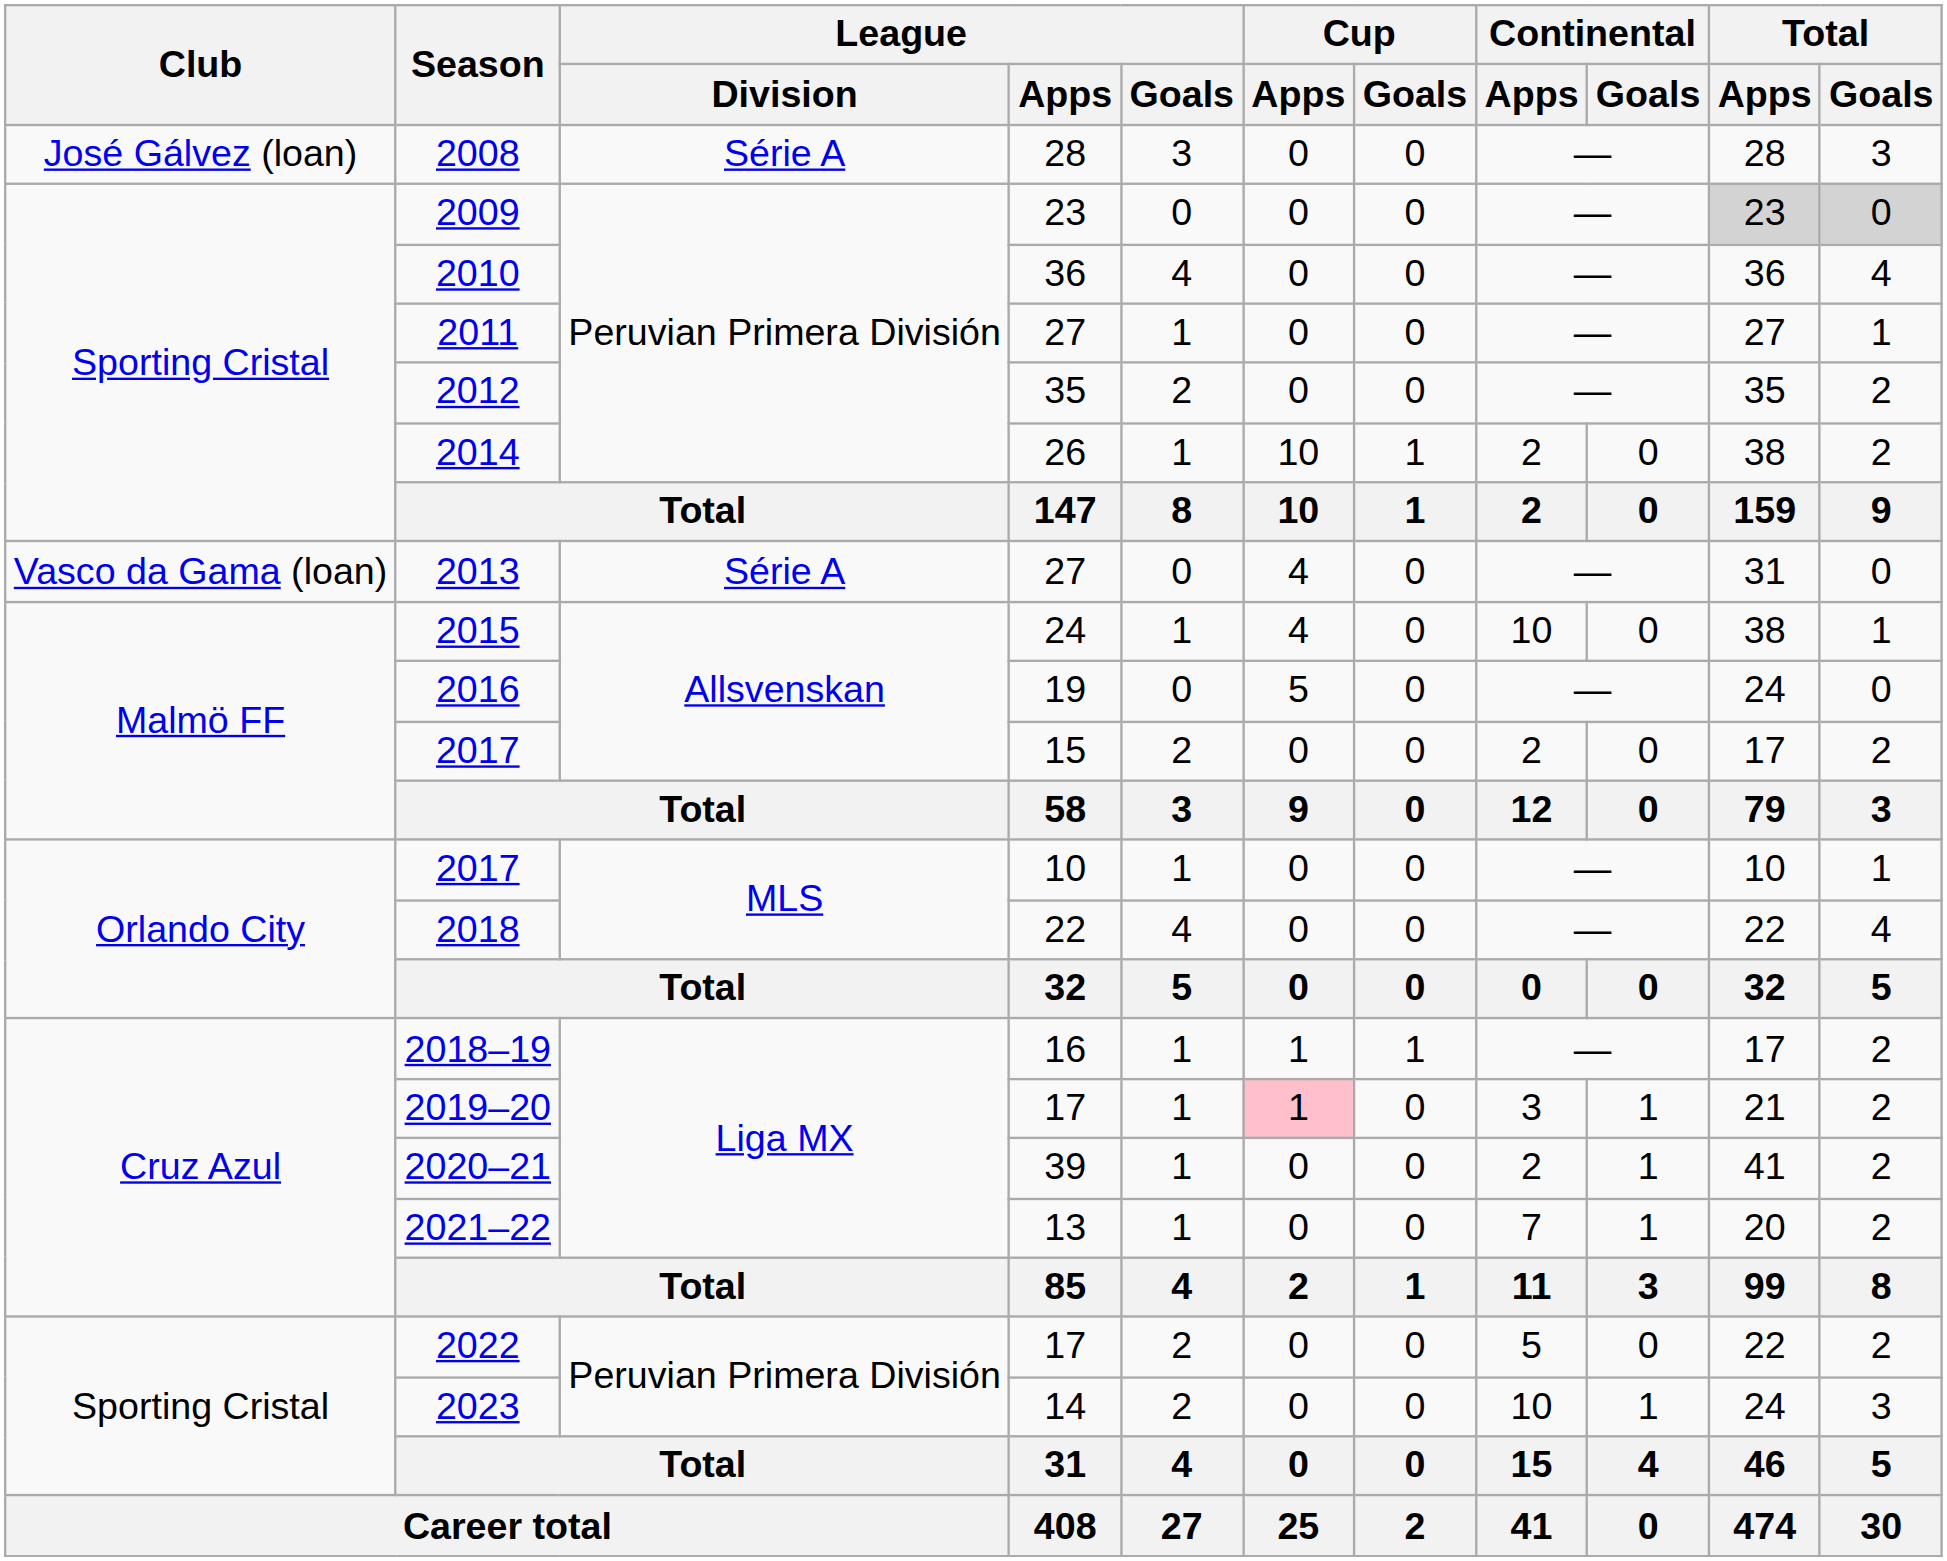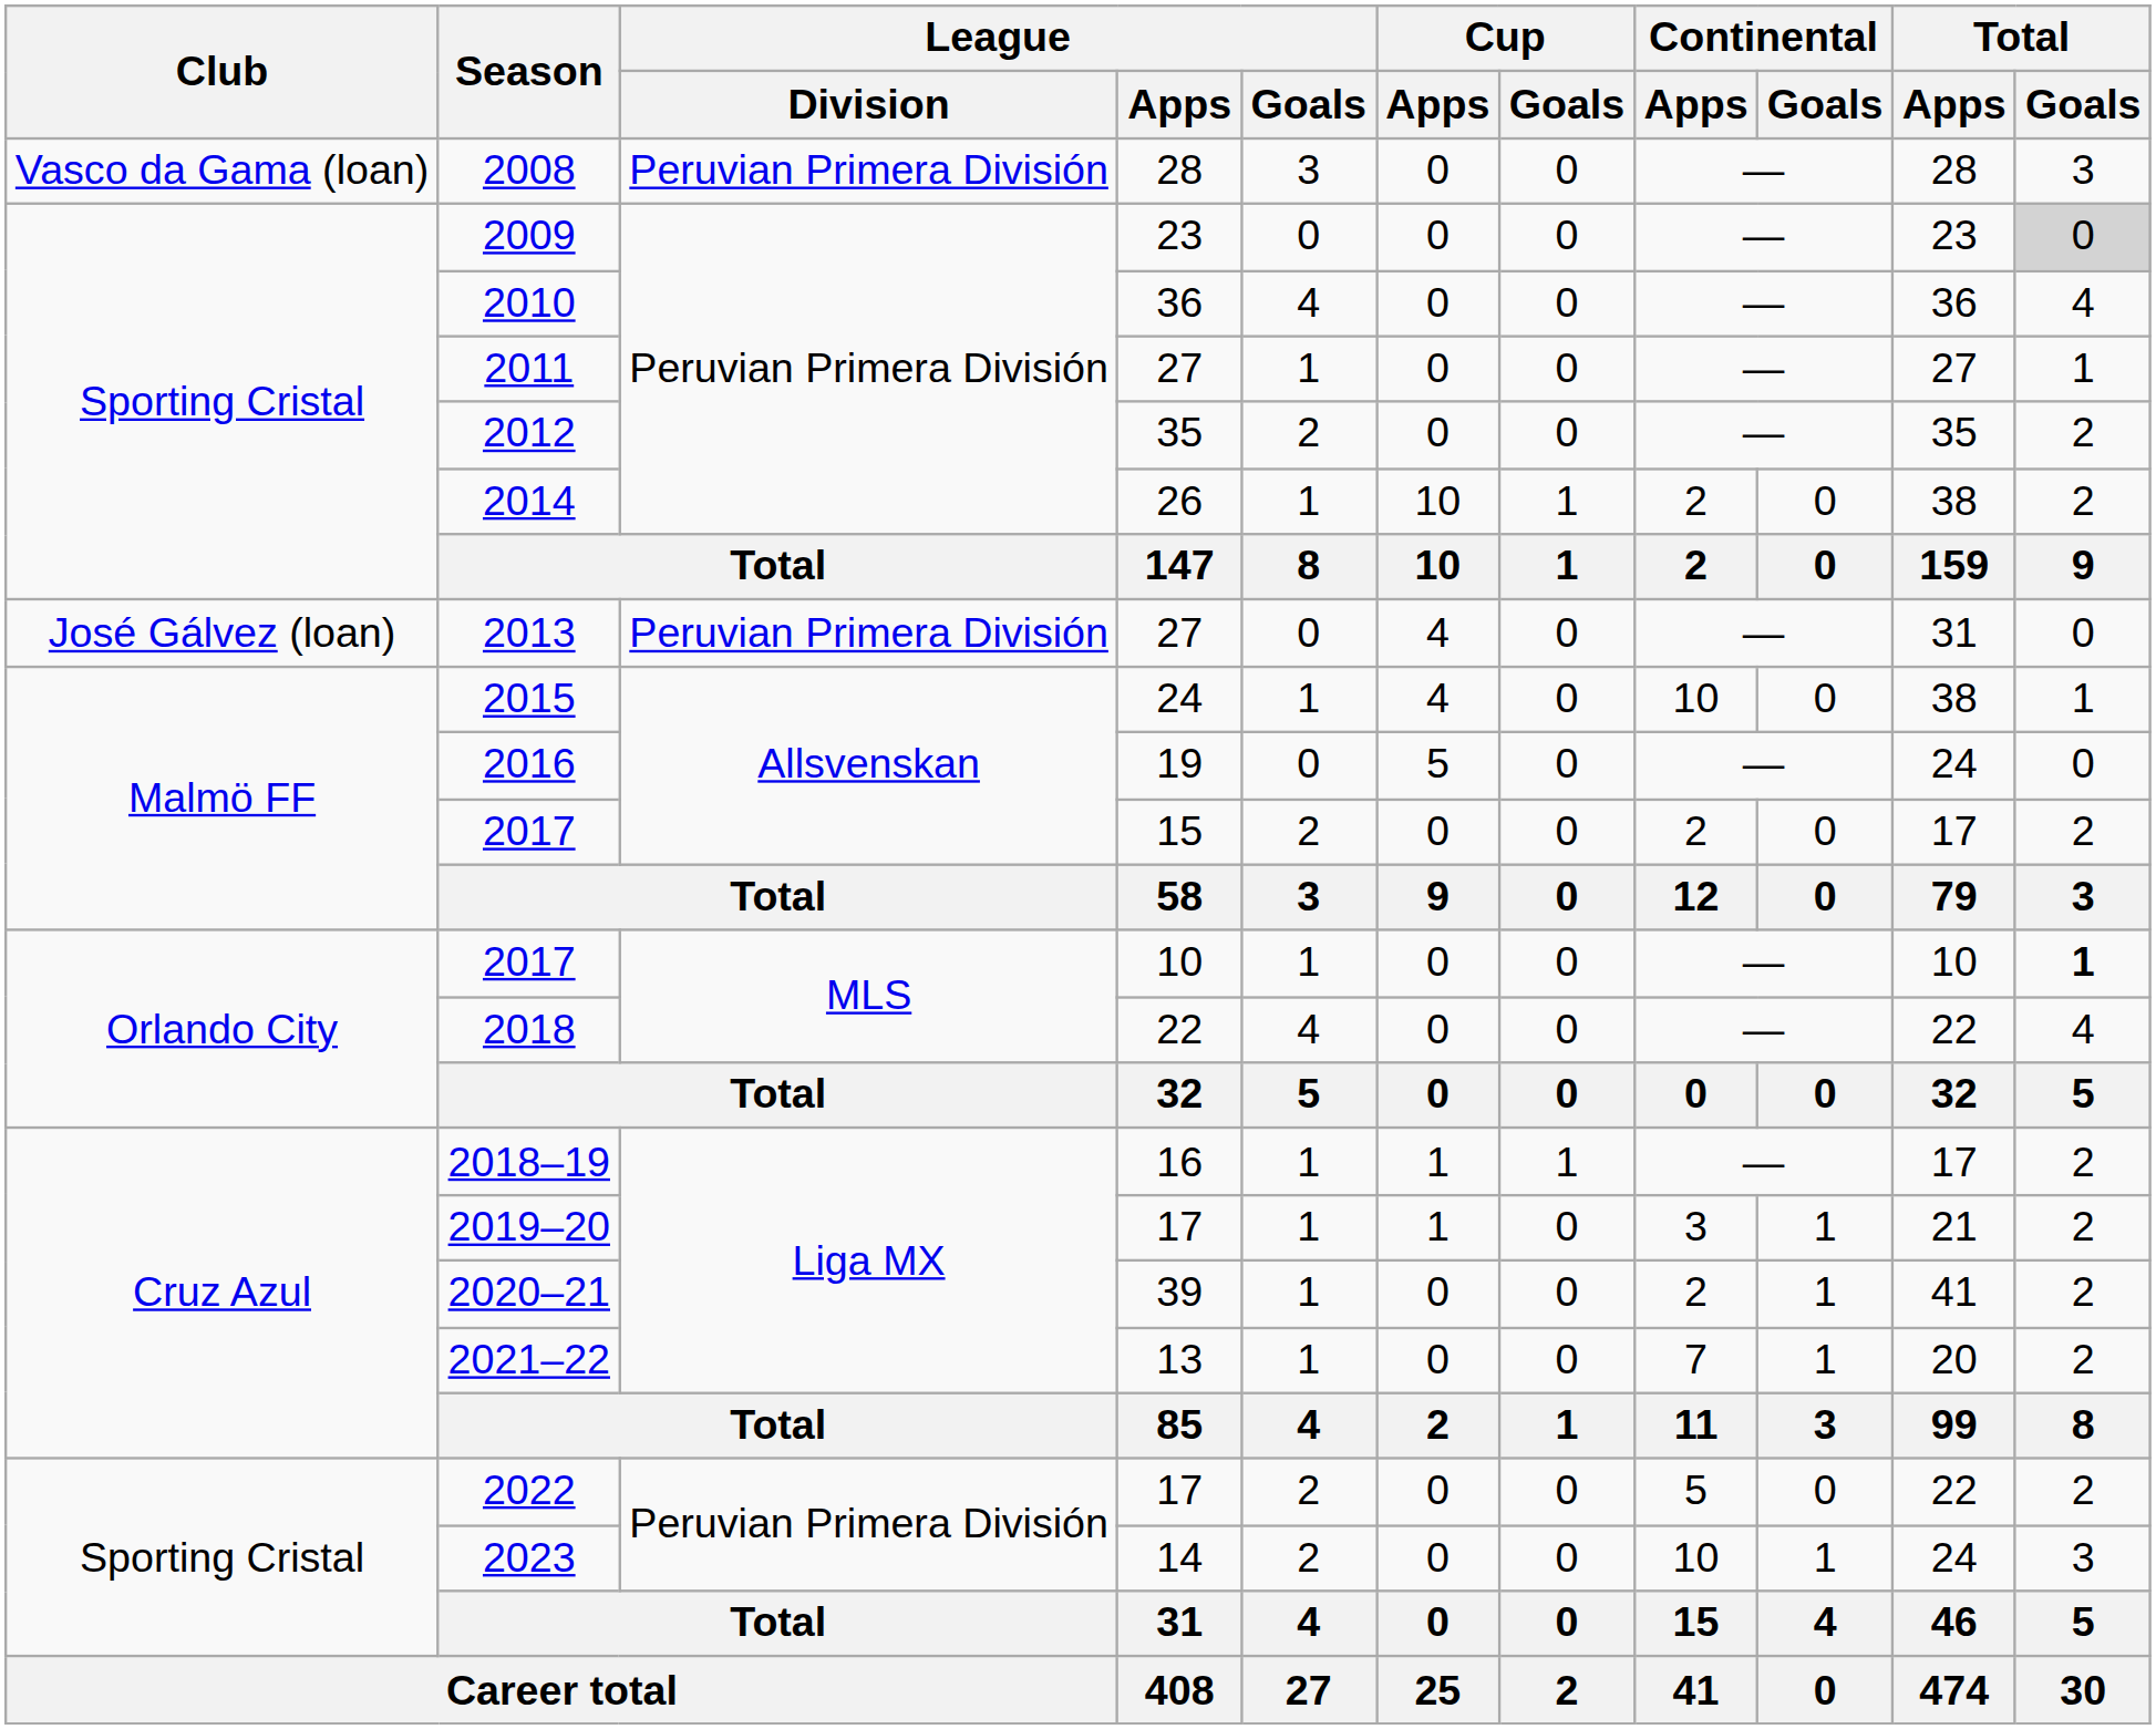 <table class="wikitable" style="text-align:center">
 <tr>
 <th rowspan="2">Club</th>
 <th rowspan="2">Season</th>
 <th colspan="3">League</th>
 <th colspan="2">Cup</th>
 <th colspan="2">Continental</th>
 <th colspan="2">Total</th>
 </tr>
 <tr>
 <th>Division</th>
 <th>Apps</th>
 <th>Goals</th>
 <th>Apps</th>
 <th>Goals</th>
 <th>Apps</th>
 <th>Goals</th>
 <th>Apps</th>
 <th>Goals</th>
 </tr>
 <tr>
-<td><a href='#'>José Gálvez</a> (loan)</td>
+<td><a href='#'>Vasco da Gama</a> (loan)</td>
 <td><a href='#'>2008</a></td>
-<td><a href='#'>Série A</a></td>
+<td><a href='#'>Peruvian Primera División</a></td>
 <td>28</td>
 <td>3</td>
 <td>0</td>
 <td>0</td>
 <td colspan="2">—</td>
 <td>28</td>
 <td>3</td>
 </tr>
 <tr>
 <td rowspan="6"><a href='#'>Sporting Cristal</a></td>
 <td><a href='#'>2009</a></td>
 <td rowspan="5">Peruvian Primera División</td>
 <td>23</td>
 <td>0</td>
 <td>0</td>
 <td>0</td>
 <td colspan="2">—</td>
-<td style="background: lightgrey;">23</td>
+<td>23</td>
 <td style="background: lightgrey;">0</td>
 </tr>
 <tr>
 <td><a href='#'>2010</a></td>
 <td>36</td>
 <td>4</td>
 <td>0</td>
 <td>0</td>
 <td colspan="2">—</td>
 <td>36</td>
 <td>4</td>
 </tr>
 <tr>
 <td><a href='#'>2011</a></td>
 <td>27</td>
 <td>1</td>
 <td>0</td>
 <td>0</td>
 <td colspan="2">—</td>
 <td>27</td>
 <td>1</td>
 </tr>
 <tr>
 <td><a href='#'>2012</a></td>
 <td>35</td>
 <td>2</td>
 <td>0</td>
 <td>0</td>
 <td colspan="2">—</td>
 <td>35</td>
 <td>2</td>
 </tr>
 <tr>
 <td><a href='#'>2014</a></td>
 <td>26</td>
 <td>1</td>
 <td>10</td>
 <td>1</td>
 <td>2</td>
 <td>0</td>
 <td>38</td>
 <td>2</td>
 </tr>
 <tr>
 <th colspan="2">Total</th>
 <th>147</th>
 <th>8</th>
 <th>10</th>
 <th>1</th>
 <th>2</th>
 <th>0</th>
 <th>159</th>
 <th>9</th>
 </tr>
 <tr>
-<td><a href='#'>Vasco da Gama</a> (loan)</td>
+<td><a href='#'>José Gálvez</a> (loan)</td>
 <td><a href='#'>2013</a></td>
-<td><a href='#'>Série A</a></td>
+<td><a href='#'>Peruvian Primera División</a></td>
 <td>27</td>
 <td>0</td>
 <td>4</td>
 <td>0</td>
 <td colspan="2">—</td>
 <td>31</td>
 <td>0</td>
 </tr>
 <tr>
 <td rowspan="4"><a href='#'>Malmö FF</a></td>
 <td><a href='#'>2015</a></td>
 <td rowspan="3"><a href='#'>Allsvenskan</a></td>
 <td>24</td>
 <td>1</td>
 <td>4</td>
 <td>0</td>
 <td>10</td>
 <td>0</td>
 <td>38</td>
 <td>1</td>
 </tr>
 <tr>
 <td><a href='#'>2016</a></td>
 <td>19</td>
 <td>0</td>
 <td>5</td>
 <td>0</td>
 <td colspan="2">—</td>
 <td>24</td>
 <td>0</td>
 </tr>
 <tr>
 <td><a href='#'>2017</a></td>
 <td>15</td>
 <td>2</td>
 <td>0</td>
 <td>0</td>
 <td>2</td>
 <td>0</td>
 <td>17</td>
 <td>2</td>
 </tr>
 <tr>
 <th colspan="2">Total</th>
 <th>58</th>
 <th>3</th>
 <th>9</th>
 <th>0</th>
 <th>12</th>
 <th>0</th>
 <th>79</th>
 <th>3</th>
 </tr>
 <tr>
 <td rowspan="3"><a href='#'>Orlando City</a></td>
 <td><a href='#'>2017</a></td>
 <td rowspan="2"><a href='#'>MLS</a></td>
 <td>10</td>
 <td>1</td>
 <td>0</td>
 <td>0</td>
 <td colspan="2">—</td>
 <td>10</td>
-<td>1</td>
+<td><strong>1</strong></td>
 </tr>
 <tr>
 <td><a href='#'>2018</a></td>
 <td>22</td>
 <td>4</td>
 <td>0</td>
 <td>0</td>
 <td colspan="2">—</td>
 <td>22</td>
 <td>4</td>
 </tr>
 <tr>
 <th colspan="2">Total</th>
 <th>32</th>
 <th>5</th>
 <th>0</th>
 <th>0</th>
 <th>0</th>
 <th>0</th>
 <th>32</th>
 <th>5</th>
 </tr>
 <tr>
 <td rowspan="5"><a href='#'>Cruz Azul</a></td>
 <td><a href='#'>2018–19</a></td>
 <td rowspan="4"><a href='#'>Liga MX</a></td>
 <td>16</td>
 <td>1</td>
 <td>1</td>
 <td>1</td>
 <td colspan="2">—</td>
 <td>17</td>
 <td>2</td>
 </tr>
 <tr>
 <td><a href='#'>2019–20</a></td>
 <td>17</td>
 <td>1</td>
-<td style="background: pink;">1</td>
+<td>1</td>
 <td>0</td>
 <td>3</td>
 <td>1</td>
 <td>21</td>
 <td>2</td>
 </tr>
 <tr>
 <td><a href='#'>2020–21</a></td>
 <td>39</td>
 <td>1</td>
 <td>0</td>
 <td>0</td>
 <td>2</td>
 <td>1</td>
 <td>41</td>
 <td>2</td>
 </tr>
 <tr>
 <td><a href='#'>2021–22</a></td>
 <td>13</td>
 <td>1</td>
 <td>0</td>
 <td>0</td>
 <td>7</td>
 <td>1</td>
 <td>20</td>
 <td>2</td>
 </tr>
 <tr>
 <th colspan="2">Total</th>
 <th>85</th>
 <th>4</th>
 <th>2</th>
 <th>1</th>
 <th>11</th>
 <th>3</th>
 <th>99</th>
 <th>8</th>
 </tr>
 <tr>
 <td rowspan="3">Sporting Cristal</td>
 <td><a href='#'>2022</a></td>
 <td rowspan="2">Peruvian Primera División</td>
 <td>17</td>
 <td>2</td>
 <td>0</td>
 <td>0</td>
 <td>5</td>
 <td>0</td>
 <td>22</td>
 <td>2</td>
 </tr>
 <tr>
 <td><a href='#'>2023</a></td>
 <td>14</td>
 <td>2</td>
 <td>0</td>
 <td>0</td>
 <td>10</td>
 <td>1</td>
 <td>24</td>
 <td>3</td>
 </tr>
 <tr>
 <th colspan="2">Total</th>
 <th>31</th>
 <th>4</th>
 <th>0</th>
 <th>0</th>
 <th>15</th>
 <th>4</th>
 <th>46</th>
 <th>5</th>
 </tr>
 <tr>
 <th colspan="3">Career total</th>
 <th>408</th>
 <th>27</th>
 <th>25</th>
 <th>2</th>
 <th>41</th>
 <th>0</th>
 <th>474</th>
 <th>30</th>
 </tr>
 </table>
